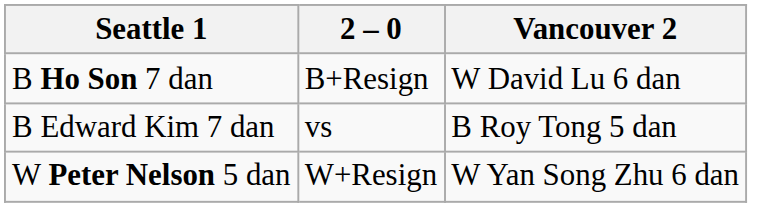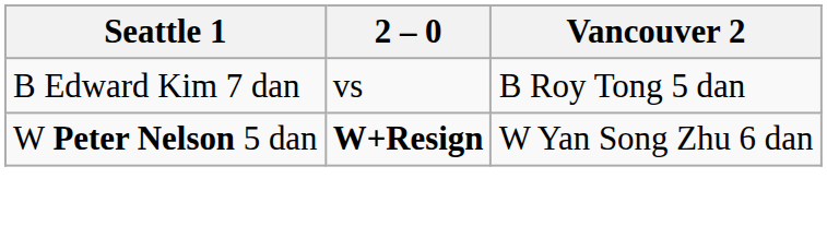 <table class="wikitable">
 <tr>
 <th>Seattle 1</th>
 <th>2 – 0</th>
 <th>Vancouver 2</th>
-</tr>
-<tr>
-<td>B <strong>Ho Son</strong> 7 dan</td>
-<td>B+Resign</td>
-<td>W David Lu 6 dan</td>
 </tr>
 <tr>
 <td>B Edward Kim 7 dan</td>
 <td>vs</td>
 <td>B Roy Tong 5 dan</td>
 </tr>
 <tr>
 <td>W <strong>Peter Nelson</strong> 5 dan</td>
-<td>W+Resign</td>
+<td><strong>W+Resign</strong></td>
 <td>W Yan Song Zhu 6 dan</td>
 </tr>
 </table>
